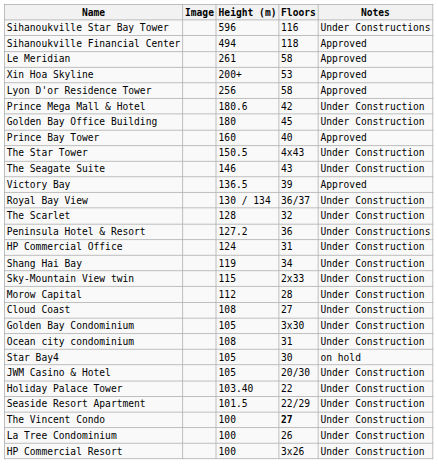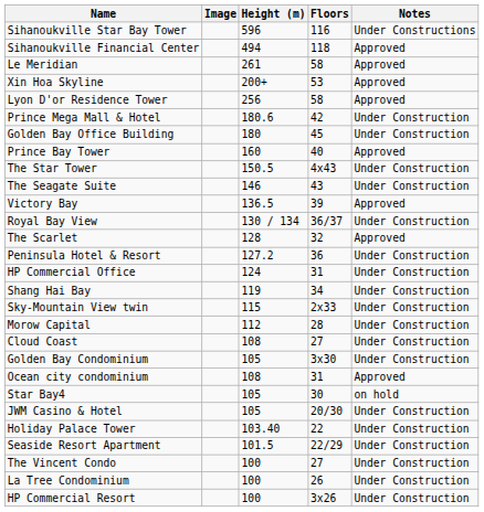 <table class="wikitable sortable">
 <tr>
 <th>Name</th>
 <th class="unsortable">Image</th>
 <th>Height (m)</th>
 <th>Floors</th>
 <th class="unsortable">Notes</th>
 </tr>
 <tr>
 <td>Sihanoukville Star Bay Tower</td>
 <td></td>
 <td>596</td>
 <td>116</td>
 <td>Under Constructions</td>
 </tr>
 <tr>
 <td>Sihanoukville Financial Center</td>
 <td></td>
 <td>494</td>
 <td>118</td>
 <td>Approved</td>
 </tr>
 <tr>
 <td>Le Meridian</td>
 <td></td>
 <td>261</td>
 <td>58</td>
 <td>Approved</td>
 </tr>
 <tr>
 <td>Xin Hoa Skyline</td>
 <td></td>
 <td>200+</td>
 <td>53</td>
 <td>Approved</td>
 </tr>
 <tr>
 <td>Lyon D'or Residence Tower</td>
 <td></td>
 <td>256</td>
 <td>58</td>
 <td>Approved</td>
 </tr>
 <tr>
 <td>Prince Mega Mall & Hotel</td>
 <td></td>
 <td>180.6</td>
 <td>42</td>
 <td>Under Construction</td>
 </tr>
 <tr>
 <td>Golden Bay Office Building</td>
 <td></td>
 <td>180</td>
 <td>45</td>
 <td>Under Construction</td>
 </tr>
 <tr>
 <td>Prince Bay Tower</td>
 <td></td>
 <td>160</td>
 <td>40</td>
 <td>Approved</td>
 </tr>
 <tr>
 <td>The Star Tower</td>
 <td></td>
 <td>150.5</td>
 <td>4x43</td>
 <td>Under Construction</td>
 </tr>
 <tr>
 <td>The Seagate Suite</td>
 <td></td>
 <td>146</td>
 <td>43</td>
 <td>Under Construction</td>
 </tr>
 <tr>
 <td>Victory Bay</td>
 <td></td>
 <td>136.5</td>
 <td>39</td>
 <td>Approved</td>
 </tr>
 <tr>
 <td>Royal Bay View</td>
 <td></td>
 <td>130 / 134</td>
 <td>36/37</td>
 <td>Under Construction</td>
 </tr>
 <tr>
 <td>The Scarlet</td>
 <td></td>
 <td>128</td>
 <td>32</td>
-<td>Under Construction</td>
+<td>Approved</td>
 </tr>
 <tr>
 <td>Peninsula Hotel & Resort</td>
 <td></td>
 <td>127.2</td>
 <td>36</td>
-<td>Under Constructions</td>
+<td>Under Construction</td>
 </tr>
 <tr>
 <td>HP Commercial Office</td>
 <td></td>
 <td>124</td>
 <td>31</td>
 <td>Under Construction</td>
 </tr>
 <tr>
 <td>Shang Hai Bay</td>
 <td></td>
 <td>119</td>
 <td>34</td>
 <td>Under Construction</td>
 </tr>
 <tr>
 <td>Sky-Mountain View twin</td>
 <td></td>
 <td>115</td>
 <td>2x33</td>
 <td>Under Construction</td>
 </tr>
 <tr>
 <td>Morow Capital</td>
 <td></td>
 <td>112</td>
 <td>28</td>
 <td>Under Construction</td>
 </tr>
 <tr>
 <td>Cloud Coast</td>
 <td></td>
 <td>108</td>
 <td>27</td>
 <td>Under Construction</td>
 </tr>
 <tr>
 <td>Golden Bay Condominium</td>
 <td></td>
 <td>105</td>
 <td>3x30</td>
 <td>Under Construction</td>
 </tr>
 <tr>
 <td>Ocean city condominium</td>
 <td></td>
 <td>108</td>
 <td>31</td>
-<td>Under Construction</td>
+<td>Approved</td>
 </tr>
 <tr>
 <td>Star Bay4</td>
 <td></td>
 <td>105</td>
 <td>30</td>
 <td>on hold</td>
 </tr>
 <tr>
 <td>JWM Casino & Hotel</td>
 <td></td>
 <td>105</td>
 <td>20/30</td>
 <td>Under Construction</td>
 </tr>
 <tr>
 <td>Holiday Palace Tower</td>
 <td></td>
 <td>103.40</td>
 <td>22</td>
 <td>Under Construction</td>
 </tr>
 <tr>
 <td>Seaside Resort Apartment</td>
 <td></td>
 <td>101.5</td>
 <td>22/29</td>
 <td>Under Construction</td>
 </tr>
 <tr>
 <td>The Vincent Condo</td>
 <td></td>
 <td>100</td>
-<td><strong>27</strong></td>
+<td>27</td>
 <td>Under Construction</td>
 </tr>
 <tr>
 <td>La Tree Condominium</td>
 <td></td>
 <td>100</td>
 <td>26</td>
 <td>Under Construction</td>
 </tr>
 <tr>
 <td>HP Commercial Resort</td>
 <td></td>
 <td>100</td>
 <td>3x26</td>
 <td>Under Construction</td>
 </tr>
 </table>
